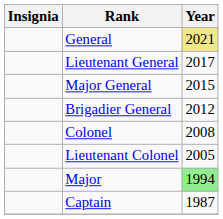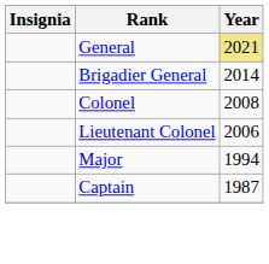 <table class="wikitable">
 <tr>
 <th>Insignia</th>
 <th>Rank</th>
 <th>Year</th>
 </tr>
 <tr>
 <td></td>
 <td><a href='#'>General</a></td>
 <td style="background: khaki;">2021</td>
 </tr>
 <tr>
 <td></td>
-<td><a href='#'>Lieutenant General</a></td>
-<td>2017</td>
-</tr>
-<tr>
-<td></td>
-<td><a href='#'>Major General</a></td>
-<td>2015</td>
-</tr>
-<tr>
-<td></td>
 <td><a href='#'>Brigadier General</a></td>
-<td>2012</td>
+<td>2014</td>
 </tr>
 <tr>
 <td></td>
 <td><a href='#'>Colonel</a></td>
 <td>2008</td>
 </tr>
 <tr>
 <td></td>
 <td><a href='#'>Lieutenant Colonel</a></td>
-<td>2005</td>
+<td>2006</td>
 </tr>
 <tr>
 <td></td>
 <td><a href='#'>Major</a></td>
-<td style="background: lightgreen;">1994</td>
+<td>1994</td>
 </tr>
 <tr>
 <td></td>
 <td><a href='#'>Captain</a></td>
 <td>1987</td>
 </tr>
 <tr>
 </tr>
 </table>
